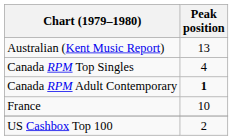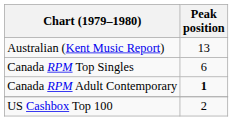 <table class="wikitable sortable">
 <tr>
 <th>Chart (1979–1980)</th>
 <th>Peak<br>position</th>
 </tr>
 <tr>
 <td>Australian (<a href='#'>Kent Music Report</a>)</td>
 <td align="center">13</td>
 </tr>
 <tr>
 <td>Canada <em><a href='#'>RPM</a></em> Top Singles</td>
-<td style="text-align:center;">4</td>
+<td style="text-align:center;">6</td>
 </tr>
 <tr>
 <td>Canada <em><a href='#'>RPM</a></em> Adult Contemporary</td>
 <td style="text-align:center;"><strong>1</strong></td>
-</tr>
-<tr>
-<td>France</td>
-<td align="center">10</td>
 </tr>
 <tr>
 </tr>
 <tr>
 </tr>
 <tr>
 </tr>
 <tr>
 <td>US <a href='#'>Cashbox</a> Top 100</td>
 <td align="center">2</td>
 </tr>
 </table>
